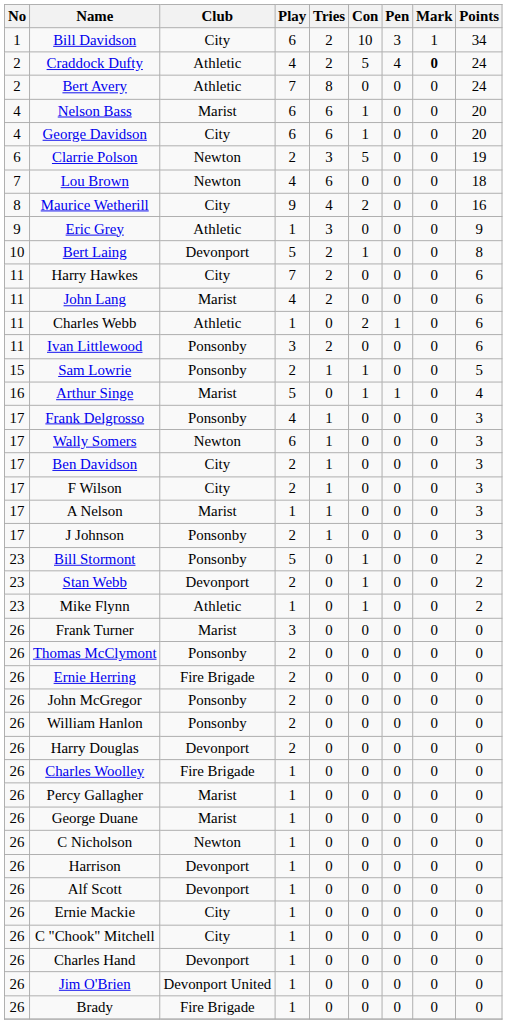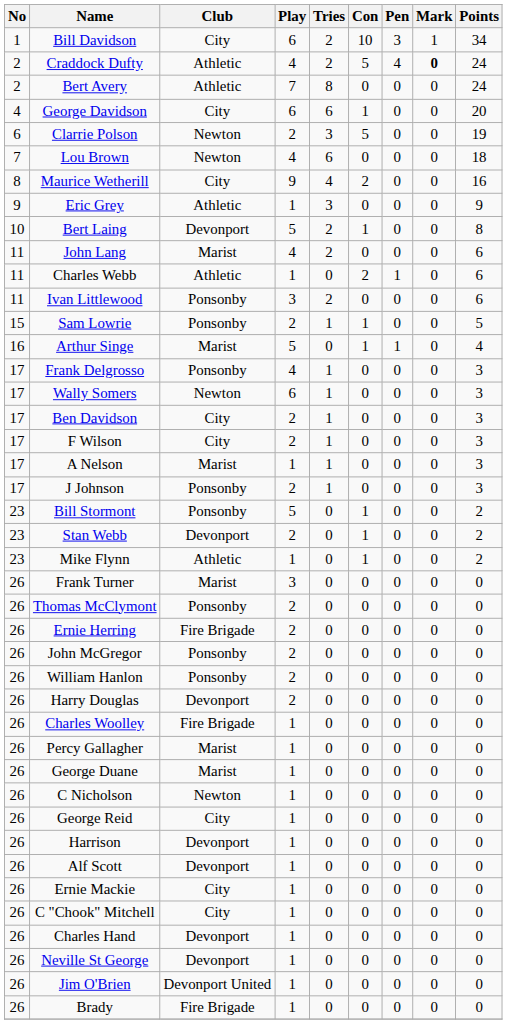 <table class="wikitable sortable" style="text-align: center;">
 <tr>
 <th>No</th>
 <th>Name</th>
 <th>Club</th>
 <th>Play</th>
 <th>Tries</th>
 <th>Con</th>
 <th>Pen</th>
 <th>Mark</th>
 <th>Points</th>
 </tr>
 <tr>
 <td>1</td>
 <td><a href='#'>Bill Davidson</a></td>
 <td>City</td>
 <td>6</td>
 <td>2</td>
 <td>10</td>
 <td>3</td>
 <td>1</td>
 <td>34</td>
 </tr>
 <tr>
 <td>2</td>
 <td><a href='#'>Craddock Dufty</a></td>
 <td>Athletic</td>
 <td>4</td>
 <td>2</td>
 <td>5</td>
 <td>4</td>
 <td><strong>0</strong></td>
 <td>24</td>
 </tr>
 <tr>
 <td>2</td>
 <td><a href='#'>Bert Avery</a></td>
 <td>Athletic</td>
 <td>7</td>
 <td>8</td>
 <td>0</td>
 <td>0</td>
 <td>0</td>
 <td>24</td>
-</tr>
-<tr>
-<td>4</td>
-<td><a href='#'>Nelson Bass</a></td>
-<td>Marist</td>
-<td>6</td>
-<td>6</td>
-<td>1</td>
-<td>0</td>
-<td>0</td>
-<td>20</td>
 </tr>
 <tr>
 <td>4</td>
 <td><a href='#'>George Davidson</a></td>
 <td>City</td>
 <td>6</td>
 <td>6</td>
 <td>1</td>
 <td>0</td>
 <td>0</td>
 <td>20</td>
 </tr>
 <tr>
 <td>6</td>
 <td><a href='#'>Clarrie Polson</a></td>
 <td>Newton</td>
 <td>2</td>
 <td>3</td>
 <td>5</td>
 <td>0</td>
 <td>0</td>
 <td>19</td>
 </tr>
 <tr>
 <td>7</td>
 <td><a href='#'>Lou Brown</a></td>
 <td>Newton</td>
 <td>4</td>
 <td>6</td>
 <td>0</td>
 <td>0</td>
 <td>0</td>
 <td>18</td>
 </tr>
 <tr>
 <td>8</td>
 <td><a href='#'>Maurice Wetherill</a></td>
 <td>City</td>
 <td>9</td>
 <td>4</td>
 <td>2</td>
 <td>0</td>
 <td>0</td>
 <td>16</td>
 </tr>
 <tr>
 <td>9</td>
 <td><a href='#'>Eric Grey</a></td>
 <td>Athletic</td>
 <td>1</td>
 <td>3</td>
 <td>0</td>
 <td>0</td>
 <td>0</td>
 <td>9</td>
 </tr>
 <tr>
 <td>10</td>
 <td><a href='#'>Bert Laing</a></td>
 <td>Devonport</td>
 <td>5</td>
 <td>2</td>
 <td>1</td>
 <td>0</td>
 <td>0</td>
 <td>8</td>
-</tr>
-<tr>
-<td>11</td>
-<td>Harry Hawkes</td>
-<td>City</td>
-<td>7</td>
-<td>2</td>
-<td>0</td>
-<td>0</td>
-<td>0</td>
-<td>6</td>
 </tr>
 <tr>
 <td>11</td>
 <td><a href='#'>John Lang</a></td>
 <td>Marist</td>
 <td>4</td>
 <td>2</td>
 <td>0</td>
 <td>0</td>
 <td>0</td>
 <td>6</td>
 </tr>
 <tr>
 <td>11</td>
 <td>Charles Webb</td>
 <td>Athletic</td>
 <td>1</td>
 <td>0</td>
 <td>2</td>
 <td>1</td>
 <td>0</td>
 <td>6</td>
 </tr>
 <tr>
 <td>11</td>
 <td><a href='#'>Ivan Littlewood</a></td>
 <td>Ponsonby</td>
 <td>3</td>
 <td>2</td>
 <td>0</td>
 <td>0</td>
 <td>0</td>
 <td>6</td>
 </tr>
 <tr>
 <td>15</td>
 <td><a href='#'>Sam Lowrie</a></td>
 <td>Ponsonby</td>
 <td>2</td>
 <td>1</td>
 <td>1</td>
 <td>0</td>
 <td>0</td>
 <td>5</td>
 </tr>
 <tr>
 <td>16</td>
 <td><a href='#'>Arthur Singe</a></td>
 <td>Marist</td>
 <td>5</td>
 <td>0</td>
 <td>1</td>
 <td>1</td>
 <td>0</td>
 <td>4</td>
 </tr>
 <tr>
 <td>17</td>
 <td><a href='#'>Frank Delgrosso</a></td>
 <td>Ponsonby</td>
 <td>4</td>
 <td>1</td>
 <td>0</td>
 <td>0</td>
 <td>0</td>
 <td>3</td>
 </tr>
 <tr>
 <td>17</td>
 <td><a href='#'>Wally Somers</a></td>
 <td>Newton</td>
 <td>6</td>
 <td>1</td>
 <td>0</td>
 <td>0</td>
 <td>0</td>
 <td>3</td>
 </tr>
 <tr>
 <td>17</td>
 <td><a href='#'>Ben Davidson</a></td>
 <td>City</td>
 <td>2</td>
 <td>1</td>
 <td>0</td>
 <td>0</td>
 <td>0</td>
 <td>3</td>
 </tr>
 <tr>
 <td>17</td>
 <td>F Wilson</td>
 <td>City</td>
 <td>2</td>
 <td>1</td>
 <td>0</td>
 <td>0</td>
 <td>0</td>
 <td>3</td>
 </tr>
 <tr>
 <td>17</td>
 <td>A Nelson</td>
 <td>Marist</td>
 <td>1</td>
 <td>1</td>
 <td>0</td>
 <td>0</td>
 <td>0</td>
 <td>3</td>
 </tr>
 <tr>
 <td>17</td>
 <td>J Johnson</td>
 <td>Ponsonby</td>
 <td>2</td>
 <td>1</td>
 <td>0</td>
 <td>0</td>
 <td>0</td>
 <td>3</td>
 </tr>
 <tr>
 <td>23</td>
 <td><a href='#'>Bill Stormont</a></td>
 <td>Ponsonby</td>
 <td>5</td>
 <td>0</td>
 <td>1</td>
 <td>0</td>
 <td>0</td>
 <td>2</td>
 </tr>
 <tr>
 <td>23</td>
 <td><a href='#'>Stan Webb</a></td>
 <td>Devonport</td>
 <td>2</td>
 <td>0</td>
 <td>1</td>
 <td>0</td>
 <td>0</td>
 <td>2</td>
 </tr>
 <tr>
 <td>23</td>
 <td>Mike Flynn</td>
 <td>Athletic</td>
 <td>1</td>
 <td>0</td>
 <td>1</td>
 <td>0</td>
 <td>0</td>
 <td>2</td>
 </tr>
 <tr>
 <td>26</td>
 <td>Frank Turner</td>
 <td>Marist</td>
 <td>3</td>
 <td>0</td>
 <td>0</td>
 <td>0</td>
 <td>0</td>
 <td>0</td>
 </tr>
 <tr>
 <td>26</td>
 <td><a href='#'>Thomas McClymont</a></td>
 <td>Ponsonby</td>
 <td>2</td>
 <td>0</td>
 <td>0</td>
 <td>0</td>
 <td>0</td>
 <td>0</td>
 </tr>
 <tr>
 <td>26</td>
 <td><a href='#'>Ernie Herring</a></td>
 <td>Fire Brigade</td>
 <td>2</td>
 <td>0</td>
 <td>0</td>
 <td>0</td>
 <td>0</td>
 <td>0</td>
 </tr>
 <tr>
 <td>26</td>
 <td>John McGregor</td>
 <td>Ponsonby</td>
 <td>2</td>
 <td>0</td>
 <td>0</td>
 <td>0</td>
 <td>0</td>
 <td>0</td>
 </tr>
 <tr>
 <td>26</td>
 <td>William Hanlon</td>
 <td>Ponsonby</td>
 <td>2</td>
 <td>0</td>
 <td>0</td>
 <td>0</td>
 <td>0</td>
 <td>0</td>
 </tr>
 <tr>
 <td>26</td>
 <td>Harry Douglas</td>
 <td>Devonport</td>
 <td>2</td>
 <td>0</td>
 <td>0</td>
 <td>0</td>
 <td>0</td>
 <td>0</td>
 </tr>
 <tr>
 <td>26</td>
 <td><a href='#'>Charles Woolley</a></td>
 <td>Fire Brigade</td>
 <td>1</td>
 <td>0</td>
 <td>0</td>
 <td>0</td>
 <td>0</td>
 <td>0</td>
 </tr>
 <tr>
 <td>26</td>
 <td>Percy Gallagher</td>
 <td>Marist</td>
 <td>1</td>
 <td>0</td>
 <td>0</td>
 <td>0</td>
 <td>0</td>
 <td>0</td>
 </tr>
 <tr>
 <td>26</td>
 <td>George Duane</td>
 <td>Marist</td>
 <td>1</td>
 <td>0</td>
 <td>0</td>
 <td>0</td>
 <td>0</td>
 <td>0</td>
 </tr>
 <tr>
 <td>26</td>
 <td>C Nicholson</td>
 <td>Newton</td>
 <td>1</td>
 <td>0</td>
 <td>0</td>
 <td>0</td>
 <td>0</td>
 <td>0</td>
 </tr>
 <tr>
 <td>26</td>
+<td>George Reid</td>
+<td>City</td>
+<td>1</td>
+<td>0</td>
+<td>0</td>
+<td>0</td>
+<td>0</td>
+<td>0</td>
+</tr>
+<tr>
+<td>26</td>
 <td>Harrison</td>
 <td>Devonport</td>
 <td>1</td>
 <td>0</td>
 <td>0</td>
 <td>0</td>
 <td>0</td>
 <td>0</td>
 </tr>
 <tr>
 <td>26</td>
 <td>Alf Scott</td>
 <td>Devonport</td>
 <td>1</td>
 <td>0</td>
 <td>0</td>
 <td>0</td>
 <td>0</td>
 <td>0</td>
 </tr>
 <tr>
 <td>26</td>
 <td>Ernie Mackie</td>
 <td>City</td>
 <td>1</td>
 <td>0</td>
 <td>0</td>
 <td>0</td>
 <td>0</td>
 <td>0</td>
 </tr>
 <tr>
 <td>26</td>
 <td>C "Chook" Mitchell</td>
 <td>City</td>
 <td>1</td>
 <td>0</td>
 <td>0</td>
 <td>0</td>
 <td>0</td>
 <td>0</td>
 </tr>
 <tr>
 <td>26</td>
 <td>Charles Hand</td>
 <td>Devonport</td>
 <td>1</td>
 <td>0</td>
 <td>0</td>
 <td>0</td>
 <td>0</td>
 <td>0</td>
 </tr>
 <tr>
 <td>26</td>
+<td><a href='#'>Neville St George</a></td>
+<td>Devonport</td>
+<td>1</td>
+<td>0</td>
+<td>0</td>
+<td>0</td>
+<td>0</td>
+<td>0</td>
+</tr>
+<tr>
+<td>26</td>
 <td><a href='#'>Jim O'Brien</a></td>
 <td>Devonport United</td>
 <td>1</td>
 <td>0</td>
 <td>0</td>
 <td>0</td>
 <td>0</td>
 <td>0</td>
 </tr>
 <tr>
 <td>26</td>
 <td>Brady</td>
 <td>Fire Brigade</td>
 <td>1</td>
 <td>0</td>
 <td>0</td>
 <td>0</td>
 <td>0</td>
 <td>0</td>
 </tr>
 <tr>
 </tr>
 </table>
